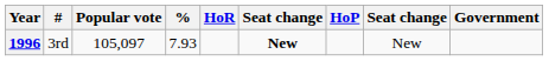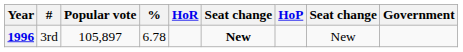 <table class="wikitable" style="text-align: center;">
 <tr>
 <th>Year</th>
 <th>#</th>
 <th>Popular vote</th>
 <th>%</th>
 <th><a href='#'>HoR</a></th>
 <th>Seat change</th>
 <th><a href='#'>HoP</a></th>
 <th>Seat change</th>
 <th>Government</th>
 </tr>
 <tr>
 <th><a href='#'>1996</a></th>
 <td>3rd</td>
-<td align=center>105,097</td>
-<td>7.93</td>
+<td align=center>105,897</td>
+<td>6.78</td>
 <td></td>
 <td><strong>New</strong></td>
 <td></td>
 <td>New</td>
 <td></td>
 </tr>
 </table>
